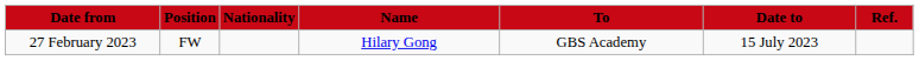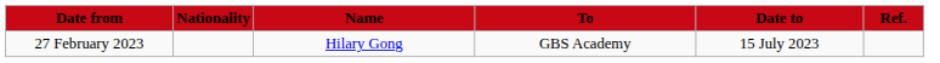 <table class="wikitable"  style="text-align:center; font-size:90%; ">
 <tr>
 <th style="background:#C80815; color:black; width:150px;">Date from</th>
-<th style="background:#C80815; color:black; width:50px;">Position</th>
 <th style="background:#C80815; color:black; width:50px;">Nationality</th>
 <th style="background:#C80815; color:black; width:200px;">Name</th>
 <th style="background:#C80815; color:black; width:200px;">To</th>
 <th style="background:#C80815; color:black; width:150px;">Date to</th>
 <th style="background:#C80815; color:black; width:50px;">Ref.</th>
 </tr>
 <tr>
 <td>27 February 2023</td>
-<td>FW</td>
 <td></td>
 <td><a href='#'>Hilary Gong</a></td>
 <td>GBS Academy</td>
 <td>15 July 2023</td>
 <td></td>
 </tr>
 </table>
